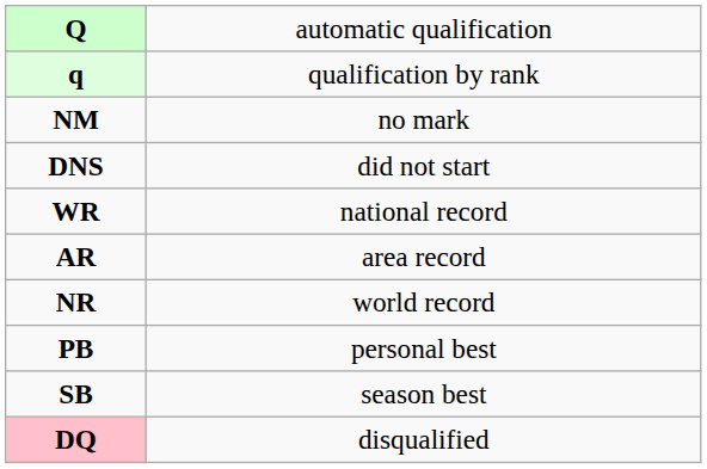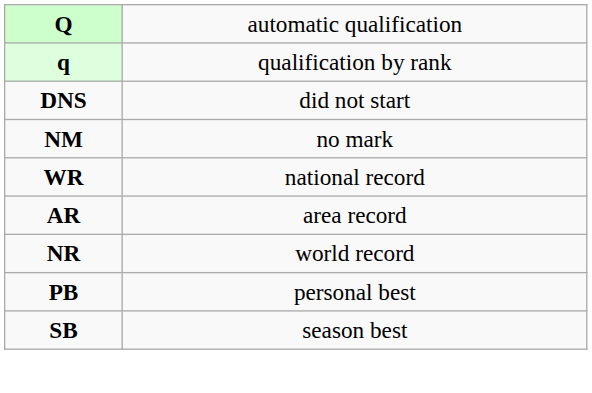 <table class="wikitable" style=" text-align:center; font-size:110%;" width="35%">
 <tr>
 <td bgcolor="ccffcc"><strong>Q</strong></td>
 <td>automatic qualification</td>
 </tr>
 <tr>
 <td bgcolor="ddffdd"><strong>q</strong></td>
 <td>qualification by rank</td>
 </tr>
 <tr>
+<td><strong>DNS</strong></td>
+<td>did not start</td>
+</tr>
+<tr>
 <td><strong>NM</strong></td>
 <td>no mark</td>
-</tr>
-<tr>
-<td><strong>DNS</strong></td>
-<td>did not start</td>
 </tr>
 <tr>
 <td><strong>WR</strong></td>
 <td>national record</td>
 </tr>
 <tr>
 <td><strong>AR</strong></td>
 <td>area record</td>
 </tr>
 <tr>
 <td><strong>NR</strong></td>
 <td>world record</td>
 </tr>
 <tr>
 <td><strong>PB</strong></td>
 <td>personal best</td>
 </tr>
 <tr>
 <td><strong>SB</strong></td>
 <td>season best</td>
 </tr>
-<tr>
-<td bgcolor="pink"><strong>DQ</strong></td>
-<td>disqualified</td>
-</tr>
 </table>
